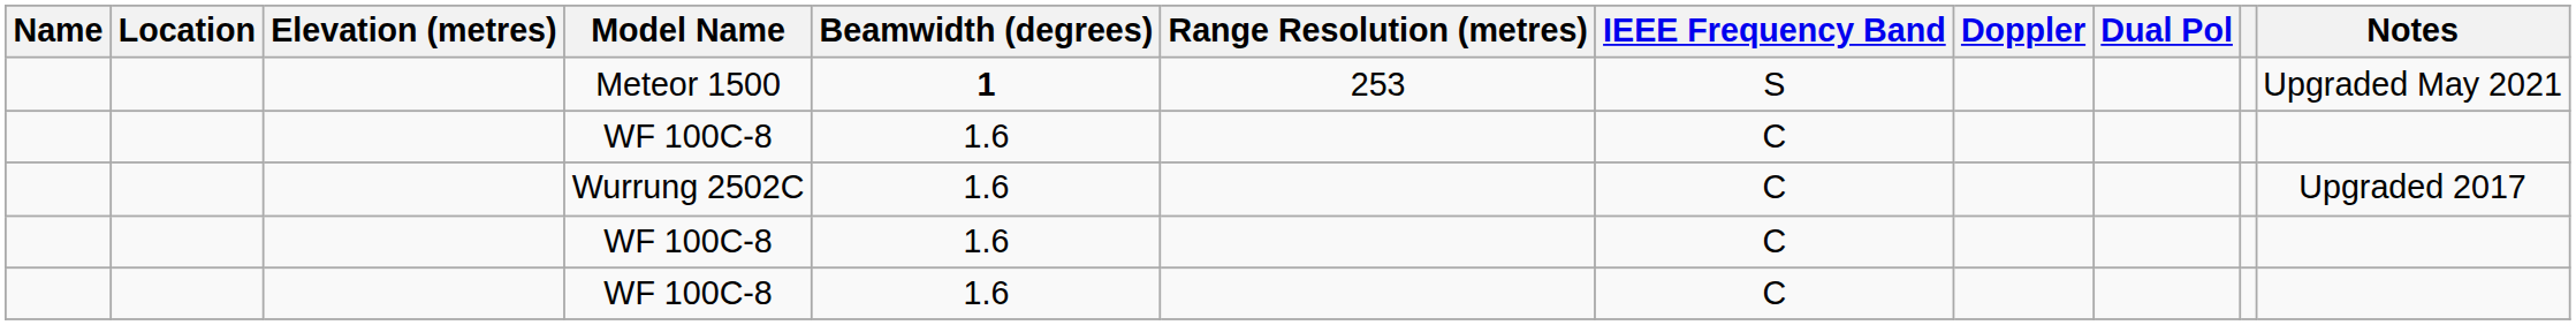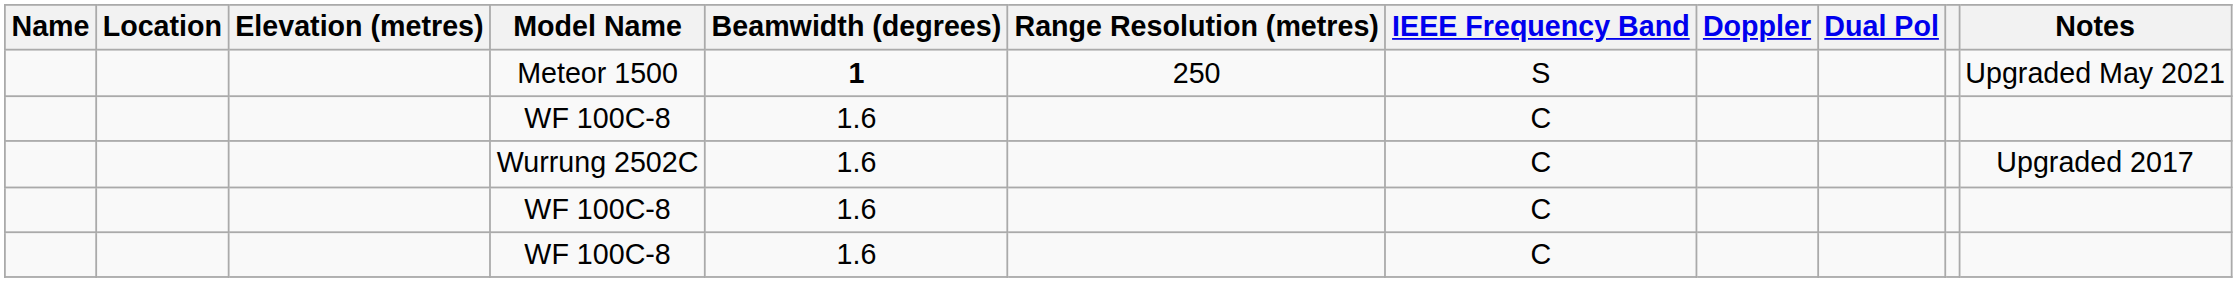 <table class="wikitable sortable" style="text-align:center">
 <tr>
 <th>Name</th>
 <th>Location</th>
 <th>Elevation (metres)</th>
 <th>Model Name</th>
 <th>Beamwidth (degrees)</th>
 <th>Range Resolution (metres)</th>
 <th><a href='#'>IEEE Frequency Band</a></th>
 <th><a href='#'>Doppler</a></th>
 <th><a href='#'>Dual Pol</a></th>
 <th></th>
 <th>Notes</th>
 </tr>
 <tr>
 <td></td>
 <td></td>
 <td></td>
 <td>Meteor 1500</td>
 <td><strong>1</strong></td>
-<td>253</td>
+<td>250</td>
 <td>S</td>
 <td></td>
 <td></td>
 <td></td>
 <td>Upgraded May 2021</td>
 </tr>
 <tr>
 <td></td>
 <td></td>
 <td></td>
 <td>WF 100C-8</td>
 <td>1.6</td>
 <td></td>
 <td>C</td>
 <td></td>
 <td></td>
 <td></td>
 <td></td>
 </tr>
 <tr>
 <td></td>
 <td></td>
 <td></td>
 <td>Wurrung 2502C</td>
 <td>1.6</td>
 <td></td>
 <td>C</td>
 <td></td>
 <td></td>
 <td></td>
 <td>Upgraded 2017</td>
 </tr>
 <tr>
 <td></td>
 <td></td>
 <td></td>
 <td>WF 100C-8</td>
 <td>1.6</td>
 <td></td>
 <td>C</td>
 <td></td>
 <td></td>
 <td></td>
 <td></td>
 </tr>
 <tr>
 <td></td>
 <td></td>
 <td></td>
 <td>WF 100C-8</td>
 <td>1.6</td>
 <td></td>
 <td>C</td>
 <td></td>
 <td></td>
 <td></td>
 <td></td>
 </tr>
 </table>
